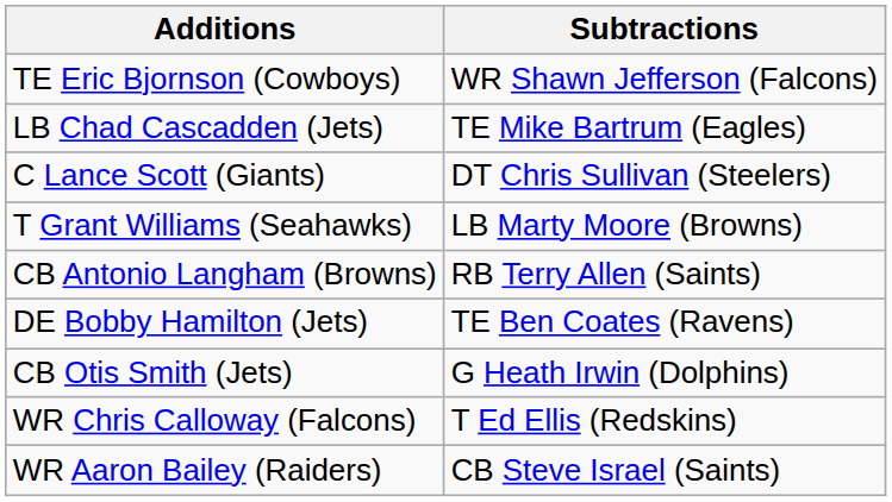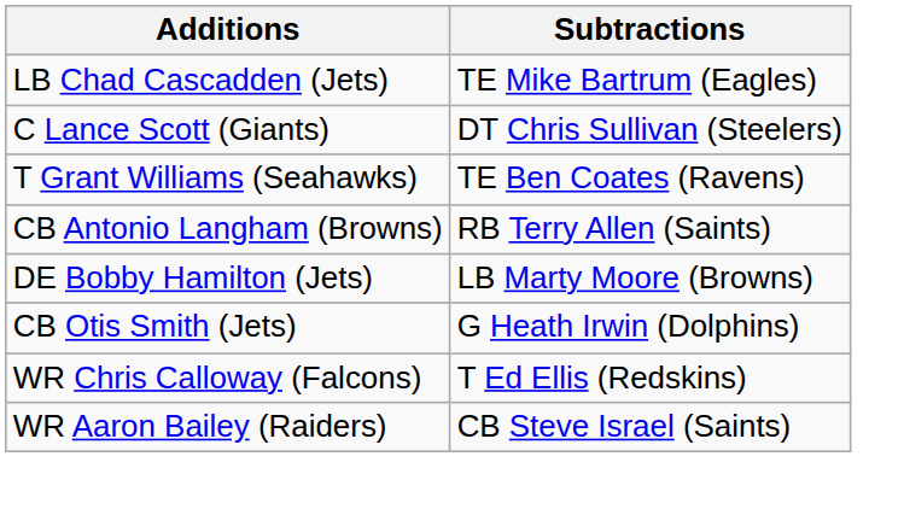 <table class="wikitable">
 <tr>
 <th>Additions</th>
 <th>Subtractions</th>
-</tr>
-<tr>
-<td>TE <a href='#'>Eric Bjornson</a> (Cowboys)</td>
-<td>WR <a href='#'>Shawn Jefferson</a> (Falcons)</td>
 </tr>
 <tr>
 <td>LB <a href='#'>Chad Cascadden</a> (Jets)</td>
 <td>TE <a href='#'>Mike Bartrum</a> (Eagles)</td>
 </tr>
 <tr>
 <td>C <a href='#'>Lance Scott</a> (Giants)</td>
 <td>DT <a href='#'>Chris Sullivan</a> (Steelers)</td>
 </tr>
 <tr>
 <td>T <a href='#'>Grant Williams</a> (Seahawks)</td>
-<td>LB <a href='#'>Marty Moore</a> (Browns)</td>
+<td>TE <a href='#'>Ben Coates</a> (Ravens)</td>
 </tr>
 <tr>
 <td>CB <a href='#'>Antonio Langham</a> (Browns)</td>
 <td>RB <a href='#'>Terry Allen</a> (Saints)</td>
 </tr>
 <tr>
 <td>DE <a href='#'>Bobby Hamilton</a> (Jets)</td>
-<td>TE <a href='#'>Ben Coates</a> (Ravens)</td>
+<td>LB <a href='#'>Marty Moore</a> (Browns)</td>
 </tr>
 <tr>
 <td>CB <a href='#'>Otis Smith</a> (Jets)</td>
 <td>G <a href='#'>Heath Irwin</a> (Dolphins)</td>
 </tr>
 <tr>
 <td>WR <a href='#'>Chris Calloway</a> (Falcons)</td>
 <td>T <a href='#'>Ed Ellis</a> (Redskins)</td>
 </tr>
 <tr>
 <td>WR <a href='#'>Aaron Bailey</a> (Raiders)</td>
 <td>CB <a href='#'>Steve Israel</a> (Saints)</td>
 </tr>
 </table>
